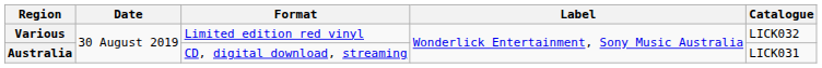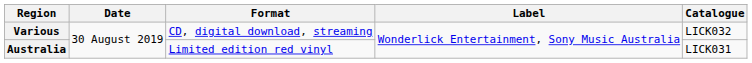 <table class="wikitable plainrowheaders">
 <tr>
 <th scope="col">Region</th>
 <th scope="col">Date</th>
 <th scope="col">Format</th>
 <th scope="col">Label</th>
 <th scope="col">Catalogue</th>
 </tr>
 <tr>
 <th scope="row">Various</th>
 <td scope="row" rowspan="2">30 August 2019</td>
-<td><a href='#'>Limited edition red vinyl</a></td>
+<td><a href='#'>CD</a>, <a href='#'>digital download</a>, <a href='#'>streaming</a></td>
 <td rowspan="2"><a href='#'>Wonderlick Entertainment</a>, <a href='#'>Sony Music Australia</a></td>
 <td>LICK032</td>
 </tr>
 <tr>
 <th scope="row">Australia</th>
-<td><a href='#'>CD</a>, <a href='#'>digital download</a>, <a href='#'>streaming</a></td>
+<td><a href='#'>Limited edition red vinyl</a></td>
 <td>LICK031</td>
 </tr>
 </table>
